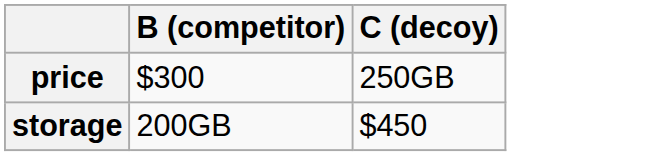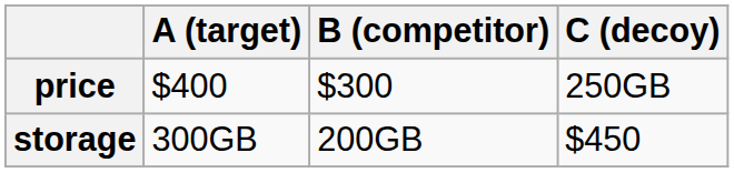 <table class="wikitable">
 <tr>
 <th></th>
+<th>A (target)</th>
 <th>B (competitor)</th>
 <th>C (decoy)</th>
 </tr>
 <tr>
 <th>price</th>
+<td>$400</td>
 <td>$300</td>
 <td>250GB</td>
 </tr>
 <tr>
 <th>storage</th>
+<td>300GB</td>
 <td>200GB</td>
 <td>$450</td>
 </tr>
 </table>
